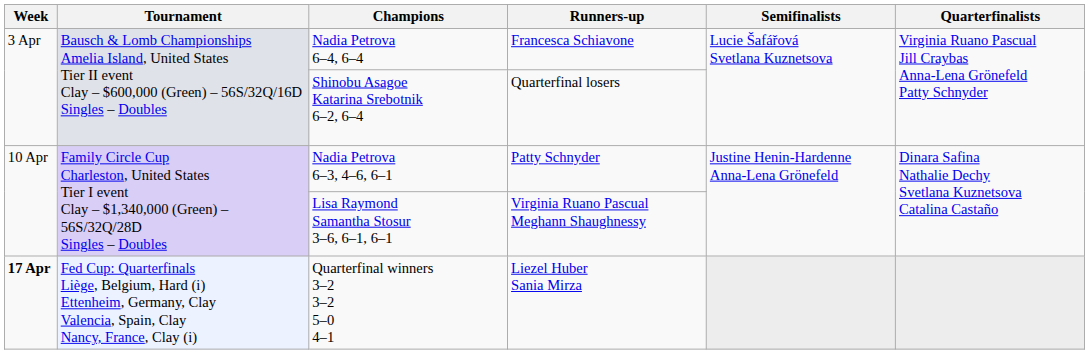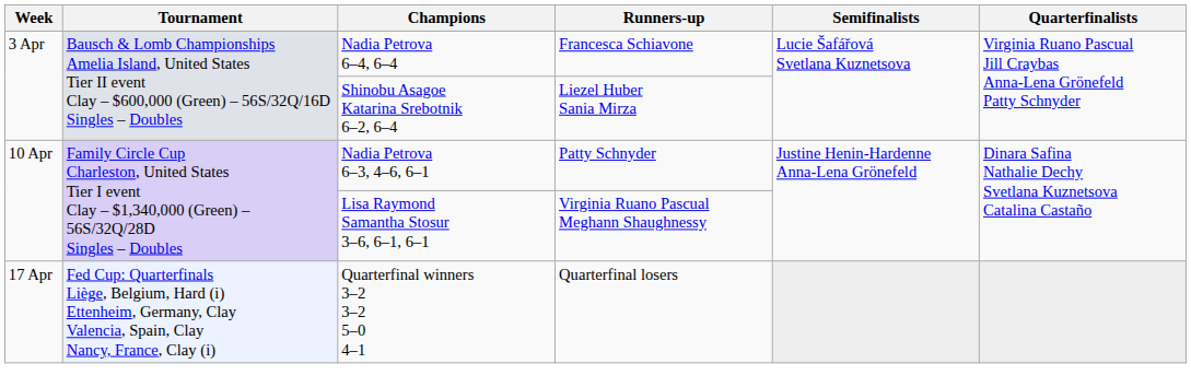 <table class=wikitable style=font-size:95%>
 <tr>
 <th style="width:48px;">Week</th>
 <th style="width:255px;">Tournament</th>
 <th style="width:200px;">Champions</th>
 <th style="width:200px;">Runners-up</th>
 <th style="width:190px;">Semifinalists</th>
 <th style="width:190px;">Quarterfinalists</th>
 </tr>
 <tr valign="top">
 <td rowspan=2>3 Apr</td>
 <td rowspan=2 bgcolor="#dfe2e9"><a href='#'>Bausch & Lomb Championships</a><br> <a href='#'>Amelia Island</a>, United States <br>Tier II event <br> Clay – $600,000 (Green) – 56S/32Q/16D<br><a href='#'>Singles</a> – <a href='#'>Doubles</a></td>
 <td> <a href='#'>Nadia Petrova</a><br>6–4, 6–4</td>
 <td> <a href='#'>Francesca Schiavone</a></td>
 <td rowspan=2> <a href='#'>Lucie Šafářová</a><br> <a href='#'>Svetlana Kuznetsova</a></td>
 <td rowspan=2> <a href='#'>Virginia Ruano Pascual</a><br> <a href='#'>Jill Craybas</a><br> <a href='#'>Anna-Lena Grönefeld</a><br> <a href='#'>Patty Schnyder</a></td>
 </tr>
 <tr valign="top">
 <td> <a href='#'>Shinobu Asagoe</a> <br>  <a href='#'>Katarina Srebotnik</a><br> 6–2, 6–4</td>
-<td>Quarterfinal losers<br><br><br><br></td>
+<td> <a href='#'>Liezel Huber</a> <br>  <a href='#'>Sania Mirza</a></td>
 </tr>
 <tr valign="top">
 <td rowspan=2>10 Apr</td>
 <td rowspan=2 bgcolor="#d8cef6"><a href='#'>Family Circle Cup</a><br> <a href='#'>Charleston</a>, United States <br>Tier I event <br> Clay – $1,340,000 (Green) – 56S/32Q/28D<br><a href='#'>Singles</a> – <a href='#'>Doubles</a></td>
 <td> <a href='#'>Nadia Petrova</a><br>6–3, 4–6, 6–1</td>
 <td> <a href='#'>Patty Schnyder</a></td>
 <td rowspan=2> <a href='#'>Justine Henin-Hardenne</a><br> <a href='#'>Anna-Lena Grönefeld</a></td>
 <td rowspan=2> <a href='#'>Dinara Safina</a><br> <a href='#'>Nathalie Dechy</a><br> <a href='#'>Svetlana Kuznetsova</a><br> <a href='#'>Catalina Castaño</a></td>
 </tr>
 <tr valign="top">
 <td> <a href='#'>Lisa Raymond</a> <br>  <a href='#'>Samantha Stosur</a><br> 3–6, 6–1, 6–1</td>
 <td> <a href='#'>Virginia Ruano Pascual</a> <br>  <a href='#'>Meghann Shaughnessy</a></td>
 </tr>
 <tr valign=top>
-<td><strong>17 Apr</strong></td>
+<td>17 Apr</td>
 <td bgcolor="#ECF2FF"><a href='#'>Fed Cup: Quarterfinals</a><br> <a href='#'>Liège</a>, Belgium, Hard (i) <br> <a href='#'>Ettenheim</a>, Germany, Clay <br> <a href='#'>Valencia</a>, Spain, Clay<br> <a href='#'>Nancy, France</a>, Clay (i)<br></td>
 <td>Quarterfinal winners<br> 3–2<br> 3–2<br> 5–0<br> 4–1</td>
-<td> <a href='#'>Liezel Huber</a> <br>  <a href='#'>Sania Mirza</a></td>
+<td>Quarterfinal losers<br><br><br><br></td>
 <td bgcolor="#ededed"></td>
 <td bgcolor="#ededed"></td>
 </tr>
 </table>
